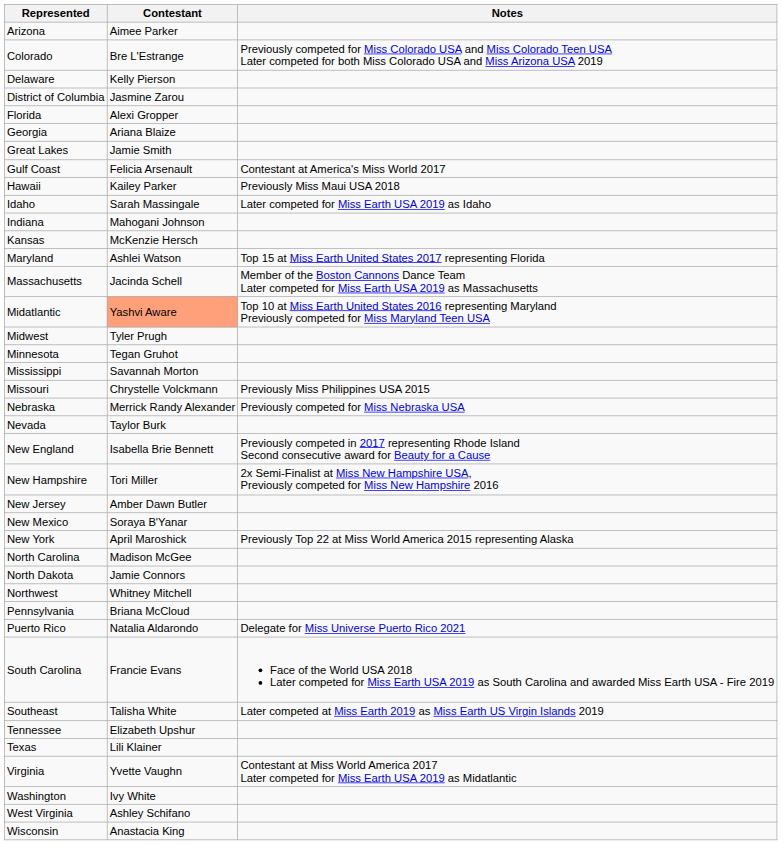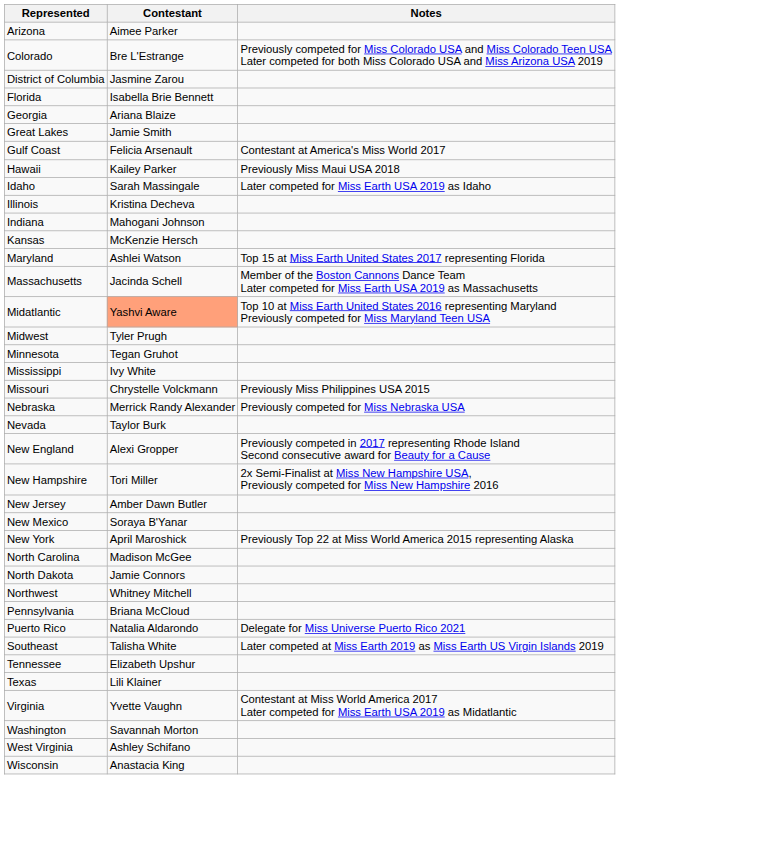 <table class="wikitable sortable" style="font-size: 95%;">
 <tr>
 <th>Represented</th>
 <th>Contestant</th>
 <th>Notes</th>
 </tr>
 <tr>
 <td>Arizona</td>
 <td>Aimee Parker</td>
 <td></td>
 </tr>
 <tr>
 <td>Colorado</td>
 <td>Bre L'Estrange</td>
 <td>Previously competed for <a href='#'>Miss Colorado USA</a> and <a href='#'>Miss Colorado Teen USA</a><br>Later competed for both Miss Colorado USA and <a href='#'>Miss Arizona USA</a> 2019</td>
 </tr>
 <tr>
-<td>Delaware</td>
-<td>Kelly Pierson</td>
-<td></td>
-</tr>
-<tr>
 <td>District of Columbia</td>
 <td>Jasmine Zarou</td>
 <td></td>
 </tr>
 <tr>
 <td>Florida</td>
-<td>Alexi Gropper</td>
+<td>Isabella Brie Bennett</td>
 <td></td>
 </tr>
 <tr>
 <td>Georgia</td>
 <td>Ariana Blaize</td>
 <td></td>
 </tr>
 <tr>
 <td>Great Lakes</td>
 <td>Jamie Smith</td>
 <td></td>
 </tr>
 <tr>
 <td>Gulf Coast</td>
 <td>Felicia Arsenault</td>
 <td>Contestant at America's Miss World 2017</td>
 </tr>
 <tr>
 <td>Hawaii</td>
 <td>Kailey Parker</td>
 <td>Previously Miss Maui USA 2018</td>
 </tr>
 <tr>
 <td>Idaho</td>
 <td>Sarah Massingale</td>
 <td>Later competed for <a href='#'>Miss Earth USA 2019</a> as Idaho</td>
+</tr>
+<tr>
+<td>Illinois</td>
+<td>Kristina Decheva</td>
+<td></td>
 </tr>
 <tr>
 <td>Indiana</td>
 <td>Mahogani Johnson</td>
 <td></td>
 </tr>
 <tr>
 <td>Kansas</td>
 <td>McKenzie Hersch</td>
 <td></td>
 </tr>
 <tr>
 <td>Maryland</td>
 <td>Ashlei Watson</td>
 <td>Top 15 at <a href='#'>Miss Earth United States 2017</a> representing Florida</td>
 </tr>
 <tr>
 <td>Massachusetts</td>
 <td>Jacinda Schell</td>
 <td>Member of the <a href='#'>Boston Cannons</a> Dance Team<br>Later competed for <a href='#'>Miss Earth USA 2019</a> as Massachusetts</td>
 </tr>
 <tr>
 <td>Midatlantic</td>
 <td style="background: lightsalmon;">Yashvi Aware</td>
 <td>Top 10 at <a href='#'>Miss Earth United States 2016</a> representing Maryland<br>Previously competed for <a href='#'>Miss Maryland Teen USA</a></td>
 </tr>
 <tr>
 <td>Midwest</td>
 <td>Tyler Prugh</td>
 <td></td>
 </tr>
 <tr>
 <td>Minnesota</td>
 <td>Tegan Gruhot</td>
 <td></td>
 </tr>
 <tr>
 <td>Mississippi</td>
-<td>Savannah Morton</td>
+<td>Ivy White</td>
 <td></td>
 </tr>
 <tr>
 <td>Missouri</td>
 <td>Chrystelle Volckmann</td>
 <td>Previously Miss Philippines USA 2015</td>
 </tr>
 <tr>
 <td>Nebraska</td>
 <td>Merrick Randy Alexander</td>
 <td>Previously competed for <a href='#'>Miss Nebraska USA</a></td>
 </tr>
 <tr>
 <td>Nevada</td>
 <td>Taylor Burk</td>
 <td></td>
 </tr>
 <tr>
 <td>New England</td>
-<td>Isabella Brie Bennett</td>
+<td>Alexi Gropper</td>
 <td>Previously competed in <a href='#'>2017</a> representing Rhode Island<br>Second consecutive award for <a href='#'>Beauty for a Cause</a></td>
 </tr>
 <tr>
 <td>New Hampshire</td>
 <td>Tori Miller</td>
 <td>2x Semi-Finalist at <a href='#'>Miss New Hampshire USA</a>,<br>Previously competed for <a href='#'>Miss New Hampshire</a> 2016</td>
 </tr>
 <tr>
 <td>New Jersey</td>
 <td>Amber Dawn Butler</td>
 <td></td>
 </tr>
 <tr>
 <td>New Mexico</td>
 <td>Soraya B'Yanar</td>
 <td></td>
 </tr>
 <tr>
 <td>New York</td>
 <td>April Maroshick</td>
 <td>Previously Top 22 at Miss World America 2015 representing Alaska</td>
 </tr>
 <tr>
 <td>North Carolina</td>
 <td>Madison McGee</td>
 <td></td>
 </tr>
 <tr>
 <td>North Dakota</td>
 <td>Jamie Connors</td>
 <td></td>
 </tr>
 <tr>
 <td>Northwest</td>
 <td>Whitney Mitchell</td>
 <td></td>
 </tr>
 <tr>
 <td>Pennsylvania</td>
 <td>Briana McCloud</td>
 <td></td>
 </tr>
 <tr>
 <td>Puerto Rico</td>
 <td>Natalia Aldarondo</td>
 <td>Delegate for <a href='#'>Miss Universe Puerto Rico 2021</a></td>
 </tr>
 <tr>
-<td>South Carolina</td>
-<td>Francie Evans</td>
-<td><br><ul><li>Face of the World USA 2018</li><li>Later competed for <a href='#'>Miss Earth USA 2019</a> as South Carolina and awarded Miss Earth USA - Fire 2019</li></ul></td>
-</tr>
-<tr>
 <td>Southeast</td>
 <td>Talisha White</td>
 <td>Later competed at <a href='#'>Miss Earth 2019</a> as <a href='#'>Miss Earth US Virgin Islands</a> 2019</td>
 </tr>
 <tr>
 <td>Tennessee</td>
 <td>Elizabeth Upshur</td>
 <td></td>
 </tr>
 <tr>
 <td>Texas</td>
 <td>Lili Klainer</td>
 <td></td>
 </tr>
 <tr>
 <td>Virginia</td>
 <td>Yvette Vaughn</td>
 <td>Contestant at Miss World America 2017<br>Later competed for <a href='#'>Miss Earth USA 2019</a> as Midatlantic</td>
 </tr>
 <tr>
 <td>Washington</td>
-<td>Ivy White</td>
+<td>Savannah Morton</td>
 <td></td>
 </tr>
 <tr>
 <td>West Virginia</td>
 <td>Ashley Schifano</td>
 <td></td>
 </tr>
 <tr>
 <td>Wisconsin</td>
 <td>Anastacia King</td>
 <td></td>
 </tr>
 </table>
